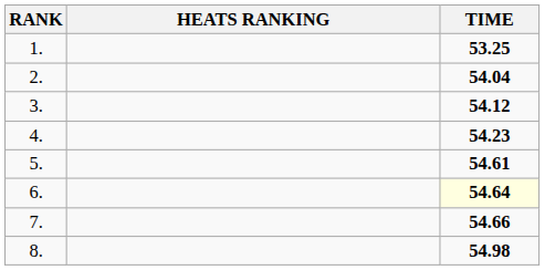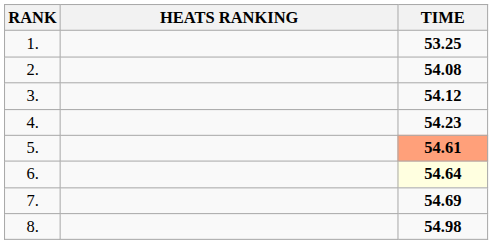 <table class="wikitable">
 <tr>
 <th>RANK</th>
 <th style="width: 20em">HEATS RANKING</th>
 <th style="width: 5em">TIME</th>
 </tr>
 <tr>
 <td align="center">1.</td>
 <td></td>
 <td align="center"><strong>53.25</strong></td>
 </tr>
 <tr>
 <td align="center">2.</td>
 <td></td>
-<td align="center"><strong>54.04</strong></td>
+<td align="center"><strong>54.08</strong></td>
 </tr>
 <tr>
 <td align="center">3.</td>
 <td></td>
 <td align="center"><strong>54.12</strong></td>
 </tr>
 <tr>
 <td align="center">4.</td>
 <td></td>
 <td align="center"><strong>54.23</strong></td>
 </tr>
 <tr>
 <td align="center">5.</td>
 <td></td>
-<td align="center"><strong>54.61</strong></td>
+<td align="center" style="background: lightsalmon;"><strong>54.61</strong></td>
 </tr>
 <tr>
 <td align="center">6.</td>
 <td></td>
 <td align="center" style="background: lightyellow;"><strong>54.64</strong></td>
 </tr>
 <tr>
 <td align="center">7.</td>
 <td></td>
-<td align="center"><strong>54.66</strong></td>
+<td align="center"><strong>54.69</strong></td>
 </tr>
 <tr>
 <td align="center">8.</td>
 <td></td>
 <td align="center"><strong>54.98</strong></td>
 </tr>
 </table>
